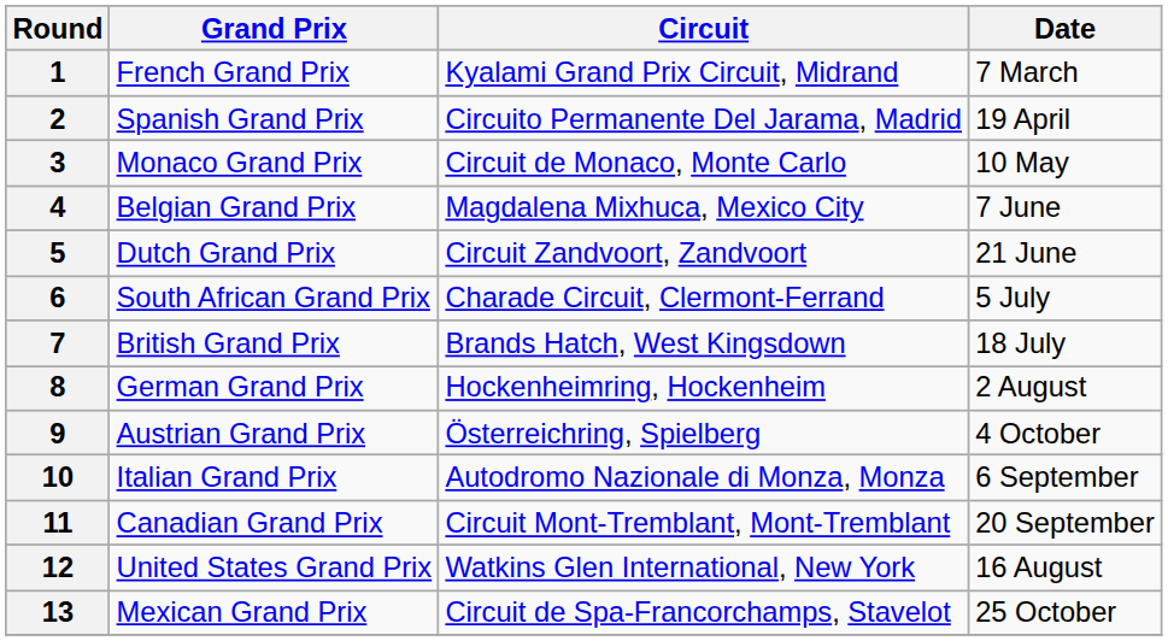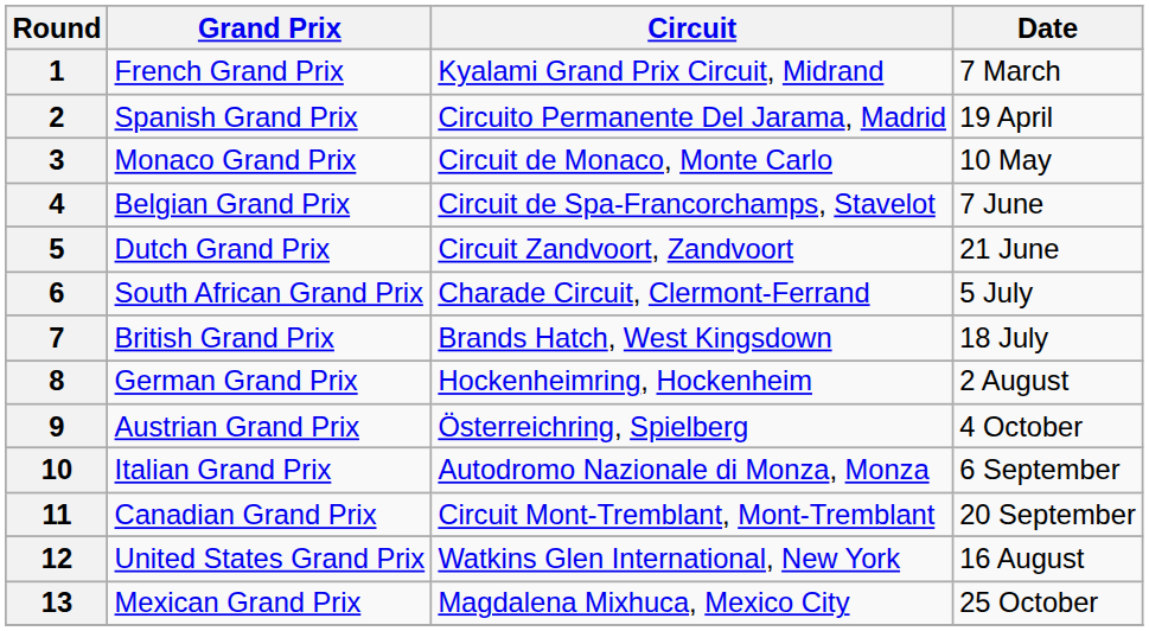 <table class="wikitable" style="font-size: 85%;">
 <tr>
 <th>Round</th>
 <th><a href='#'>Grand Prix</a></th>
 <th><a href='#'>Circuit</a></th>
 <th>Date</th>
 </tr>
 <tr>
 <th>1</th>
 <td><a href='#'>French Grand Prix</a></td>
 <td> <a href='#'>Kyalami Grand Prix Circuit</a>, <a href='#'>Midrand</a></td>
 <td>7 March</td>
 </tr>
 <tr>
 <th>2</th>
 <td><a href='#'>Spanish Grand Prix</a></td>
 <td> <a href='#'>Circuito Permanente Del Jarama</a>, <a href='#'>Madrid</a></td>
 <td>19 April</td>
 </tr>
 <tr>
 <th>3</th>
 <td><a href='#'>Monaco Grand Prix</a></td>
 <td> <a href='#'>Circuit de Monaco</a>, <a href='#'>Monte Carlo</a></td>
 <td>10 May</td>
 </tr>
 <tr>
 <th>4</th>
 <td><a href='#'>Belgian Grand Prix</a></td>
-<td> <a href='#'>Magdalena Mixhuca</a>, <a href='#'>Mexico City</a></td>
+<td> <a href='#'>Circuit de Spa-Francorchamps</a>, <a href='#'>Stavelot</a></td>
 <td>7 June</td>
 </tr>
 <tr>
 <th>5</th>
 <td><a href='#'>Dutch Grand Prix</a></td>
 <td> <a href='#'>Circuit Zandvoort</a>, <a href='#'>Zandvoort</a></td>
 <td>21 June</td>
 </tr>
 <tr>
 <th>6</th>
 <td><a href='#'>South African Grand Prix</a></td>
 <td> <a href='#'>Charade Circuit</a>, <a href='#'>Clermont-Ferrand</a></td>
 <td>5 July</td>
 </tr>
 <tr>
 <th>7</th>
 <td><a href='#'>British Grand Prix</a></td>
 <td> <a href='#'>Brands Hatch</a>, <a href='#'>West Kingsdown</a></td>
 <td>18 July</td>
 </tr>
 <tr>
 <th>8</th>
 <td><a href='#'>German Grand Prix</a></td>
 <td> <a href='#'>Hockenheimring</a>, <a href='#'>Hockenheim</a></td>
 <td>2 August</td>
 </tr>
 <tr>
 <th>9</th>
 <td><a href='#'>Austrian Grand Prix</a></td>
 <td> <a href='#'>Österreichring</a>, <a href='#'>Spielberg</a></td>
 <td>4 October</td>
 </tr>
 <tr>
 <th>10</th>
 <td><a href='#'>Italian Grand Prix</a></td>
 <td> <a href='#'>Autodromo Nazionale di Monza</a>, <a href='#'>Monza</a></td>
 <td>6 September</td>
 </tr>
 <tr>
 <th>11</th>
 <td><a href='#'>Canadian Grand Prix</a></td>
 <td> <a href='#'>Circuit Mont-Tremblant</a>, <a href='#'>Mont-Tremblant</a></td>
 <td>20 September</td>
 </tr>
 <tr>
 <th>12</th>
 <td><a href='#'>United States Grand Prix</a></td>
 <td> <a href='#'>Watkins Glen International</a>, <a href='#'>New York</a></td>
 <td>16 August</td>
 </tr>
 <tr>
 <th>13</th>
 <td><a href='#'>Mexican Grand Prix</a></td>
-<td> <a href='#'>Circuit de Spa-Francorchamps</a>, <a href='#'>Stavelot</a></td>
+<td> <a href='#'>Magdalena Mixhuca</a>, <a href='#'>Mexico City</a></td>
 <td>25 October</td>
 </tr>
 <tr>
 </tr>
 </table>
